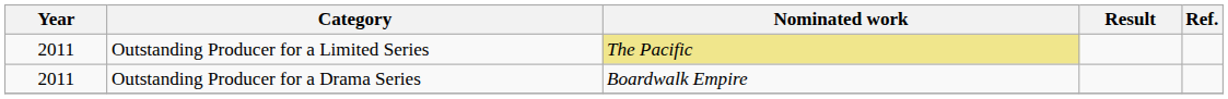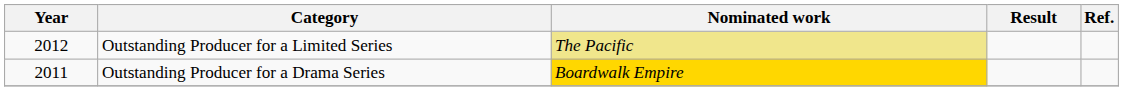 <table class=wikitable>
 <tr>
 <th scope="col" style="width:5em;">Year</th>
 <th scope="col" style="width:26em;">Category</th>
 <th scope="col" style="width:25em;">Nominated work</th>
 <th scope="col" style="width:5em;">Result</th>
 <th>Ref.</th>
 </tr>
 <tr>
-<td style="text-align:center;">2011</td>
+<td style="text-align:center;">2012</td>
 <td>Outstanding Producer for a Limited Series</td>
 <td style="background: khaki;"><em>The Pacific</em></td>
 <td></td>
 <td></td>
 </tr>
 <tr>
 <td style="text-align:center;">2011</td>
 <td>Outstanding Producer for a Drama Series</td>
-<td><em>Boardwalk Empire</em></td>
+<td style="background: gold;"><em>Boardwalk Empire</em></td>
 <td></td>
 <td></td>
 </tr>
 <tr>
 </tr>
 </table>
